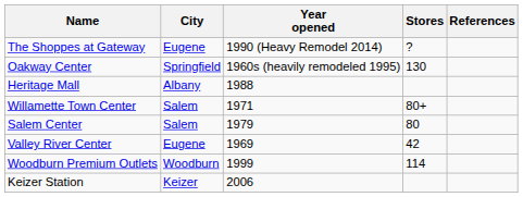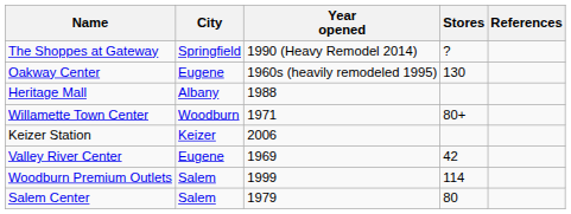 <table class="wikitable sortable">
 <tr>
 <th>Name</th>
 <th>City</th>
 <th>Year<br>opened</th>
 <th>Stores</th>
 <th>References</th>
 </tr>
 <tr>
 <td><a href='#'>The Shoppes at Gateway</a></td>
-<td><a href='#'>Eugene</a></td>
+<td><a href='#'>Springfield</a></td>
 <td>1990 (Heavy Remodel 2014)</td>
 <td>?</td>
 <td></td>
 </tr>
 <tr>
 <td><a href='#'>Oakway Center</a></td>
-<td><a href='#'>Springfield</a></td>
+<td><a href='#'>Eugene</a></td>
 <td>1960s (heavily remodeled 1995)</td>
 <td>130</td>
 <td></td>
 </tr>
 <tr>
 <td><a href='#'>Heritage Mall</a></td>
 <td><a href='#'>Albany</a></td>
 <td>1988</td>
 <td></td>
 <td></td>
 </tr>
 <tr>
 <td><a href='#'>Willamette Town Center</a></td>
-<td><a href='#'>Salem</a></td>
+<td><a href='#'>Woodburn</a></td>
 <td>1971</td>
 <td>80+</td>
 <td></td>
 </tr>
 <tr>
-<td><a href='#'>Salem Center</a></td>
-<td><a href='#'>Salem</a></td>
-<td>1979</td>
-<td>80</td>
+<td>Keizer Station</td>
+<td><a href='#'>Keizer</a></td>
+<td>2006</td>
+<td></td>
 <td></td>
 </tr>
 <tr>
 <td><a href='#'>Valley River Center</a></td>
 <td><a href='#'>Eugene</a></td>
 <td>1969</td>
 <td>42</td>
 <td></td>
 </tr>
 <tr>
 <td><a href='#'>Woodburn Premium Outlets</a></td>
-<td><a href='#'>Woodburn</a></td>
+<td><a href='#'>Salem</a></td>
 <td>1999</td>
 <td>114</td>
 <td></td>
 </tr>
 <tr>
-<td>Keizer Station</td>
-<td><a href='#'>Keizer</a></td>
-<td>2006</td>
-<td></td>
+<td><a href='#'>Salem Center</a></td>
+<td><a href='#'>Salem</a></td>
+<td>1979</td>
+<td>80</td>
 <td></td>
 </tr>
 </table>
